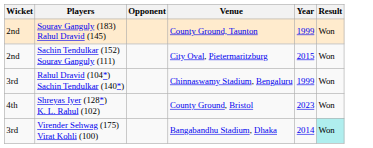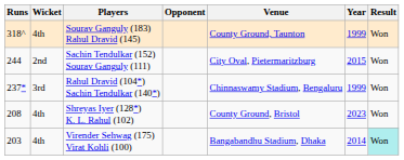 <table class="wikitable"style="font-size: 90%">
 <tr>
+<th scope="col">Runs</th>
 <th scope="col">Wicket</th>
 <th scope="col">Players</th>
 <th scope="col">Opponent</th>
 <th scope="col">Venue</th>
 <th scope="col">Year</th>
 <th scope="col">Result</th>
 </tr>
 <tr style="background:#ffebcd;">
-<td>2nd</td>
+<td>318^</td>
+<td>4th</td>
 <td><a href='#'>Sourav Ganguly</a> (183) <br> <a href='#'>Rahul Dravid</a> (145)</td>
 <td></td>
 <td><a href='#'>County Ground, Taunton</a></td>
 <td><a href='#'>1999</a></td>
 <td>Won</td>
 </tr>
 <tr>
+<td>244</td>
 <td>2nd</td>
 <td><a href='#'>Sachin Tendulkar</a> (152)  <br> <a href='#'>Sourav Ganguly</a> (111)</td>
 <td></td>
 <td><a href='#'>City Oval</a>, <a href='#'>Pietermaritzburg</a></td>
 <td><a href='#'>2015</a></td>
 <td>Won</td>
 </tr>
 <tr>
+<td>237<a href='#'>*</a></td>
 <td>3rd</td>
 <td><a href='#'>Rahul Dravid</a> (104<a href='#'>*</a>)  <br> <a href='#'>Sachin Tendulkar</a> (140<a href='#'>*</a>)</td>
 <td></td>
 <td><a href='#'>Chinnaswamy Stadium</a>, <a href='#'>Bengaluru</a></td>
 <td><a href='#'>1999</a></td>
 <td>Won</td>
 </tr>
 <tr>
+<td>208</td>
 <td>4th</td>
 <td><a href='#'>Shreyas Iyer</a> (128<a href='#'>*</a>)  <br> <a href='#'>K. L. Rahul</a> (102)</td>
 <td></td>
 <td><a href='#'>County Ground</a>, <a href='#'>Bristol</a></td>
 <td><a href='#'>2023</a></td>
 <td>Won</td>
 </tr>
 <tr>
-<td>3rd</td>
+<td>203</td>
+<td>4th</td>
 <td><a href='#'>Virender Sehwag</a> (175)  <br> <a href='#'>Virat Kohli</a> (100)</td>
 <td></td>
 <td><a href='#'>Bangabandhu Stadium</a>, <a href='#'>Dhaka</a></td>
 <td><a href='#'>2014</a></td>
 <td style="background: paleturquoise;">Won</td>
 </tr>
 </table>
